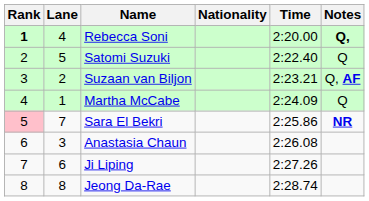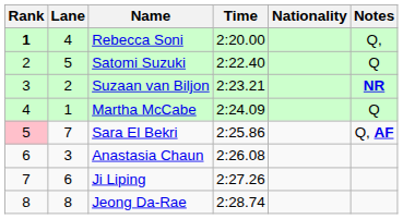 <table class="wikitable sortable" style="text-align:center">
 <tr>
 <th>Rank</th>
 <th>Lane</th>
 <th>Name</th>
+<th>Time</th>
 <th>Nationality</th>
-<th>Time</th>
 <th>Notes</th>
 </tr>
 <tr bgcolor=ccffcc>
 <td><strong>1</strong></td>
 <td>4</td>
 <td align=left><a href='#'>Rebecca Soni</a></td>
+<td>2:20.00</td>
 <td align=left></td>
-<td>2:20.00</td>
-<td><strong>Q, </strong></td>
+<td>Q, </td>
 </tr>
 <tr bgcolor=ccffcc>
 <td>2</td>
 <td>5</td>
 <td align=left><a href='#'>Satomi Suzuki</a></td>
+<td>2:22.40</td>
 <td align=left></td>
-<td>2:22.40</td>
 <td>Q</td>
 </tr>
 <tr bgcolor=ccffcc>
 <td>3</td>
 <td>2</td>
 <td align=left><a href='#'>Suzaan van Biljon</a></td>
+<td>2:23.21</td>
 <td align=left></td>
-<td>2:23.21</td>
-<td>Q, <strong><a href='#'>AF</a></strong></td>
+<td><strong><a href='#'>NR</a></strong></td>
 </tr>
 <tr bgcolor=ccffcc>
 <td>4</td>
 <td>1</td>
 <td align=left><a href='#'>Martha McCabe</a></td>
+<td>2:24.09</td>
 <td align=left></td>
-<td>2:24.09</td>
 <td>Q</td>
 </tr>
 <tr>
 <td style="background: pink;">5</td>
 <td>7</td>
 <td align=left><a href='#'>Sara El Bekri</a></td>
+<td>2:25.86</td>
 <td align=left></td>
-<td>2:25.86</td>
-<td><strong><a href='#'>NR</a></strong></td>
+<td>Q, <strong><a href='#'>AF</a></strong></td>
 </tr>
 <tr>
 <td>6</td>
 <td>3</td>
 <td align=left><a href='#'>Anastasia Chaun</a></td>
+<td>2:26.08</td>
 <td align=left></td>
-<td>2:26.08</td>
 <td></td>
 </tr>
 <tr>
 <td>7</td>
 <td>6</td>
 <td align=left><a href='#'>Ji Liping</a></td>
+<td>2:27.26</td>
 <td align=left></td>
-<td>2:27.26</td>
 <td></td>
 </tr>
 <tr>
 <td>8</td>
 <td>8</td>
 <td align=left><a href='#'>Jeong Da-Rae</a></td>
+<td>2:28.74</td>
 <td align=left></td>
-<td>2:28.74</td>
 <td></td>
 </tr>
 </table>
